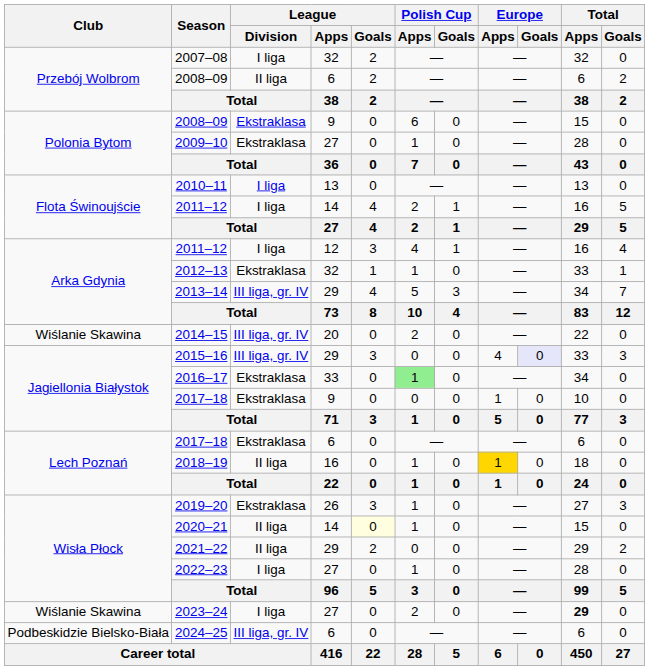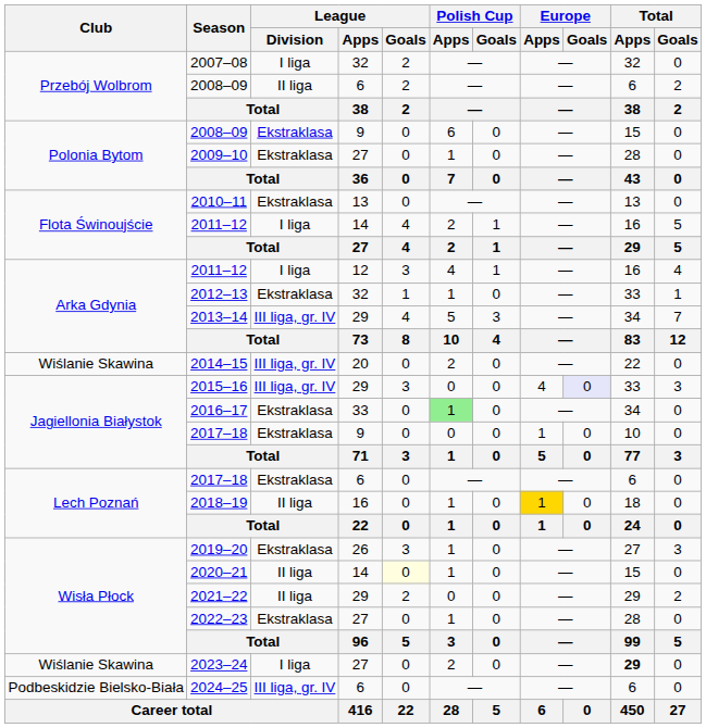 <table class="wikitable" style="text-align: center;">
 <tr>
 <th rowspan="2">Club</th>
 <th rowspan="2">Season</th>
 <th colspan="3">League</th>
 <th colspan="2"><a href='#'>Polish Cup</a></th>
 <th colspan="2"><a href='#'>Europe</a></th>
 <th colspan="2">Total</th>
 </tr>
 <tr>
 <th>Division</th>
 <th>Apps</th>
 <th>Goals</th>
 <th>Apps</th>
 <th>Goals</th>
 <th>Apps</th>
 <th>Goals</th>
 <th>Apps</th>
 <th>Goals</th>
 </tr>
 <tr>
 <td rowspan="3"><a href='#'>Przebój Wolbrom</a></td>
 <td>2007–08</td>
 <td>I liga</td>
 <td>32</td>
 <td>2</td>
 <td colspan="2">—</td>
 <td colspan="2">—</td>
 <td>32</td>
 <td>0</td>
 </tr>
 <tr>
 <td>2008–09</td>
 <td>II liga</td>
 <td>6</td>
 <td>2</td>
 <td colspan="2">—</td>
 <td colspan="2">—</td>
 <td>6</td>
 <td>2</td>
 </tr>
 <tr>
 <th colspan="2">Total</th>
 <th>38</th>
 <th>2</th>
 <th colspan="2">—</th>
 <th colspan="2">—</th>
 <th>38</th>
 <th>2</th>
 </tr>
 <tr>
 <td rowspan="3"><a href='#'>Polonia Bytom</a></td>
 <td><a href='#'>2008–09</a></td>
 <td><a href='#'>Ekstraklasa</a></td>
 <td>9</td>
 <td>0</td>
 <td>6</td>
 <td>0</td>
 <td colspan="2">—</td>
 <td>15</td>
 <td>0</td>
 </tr>
 <tr>
 <td><a href='#'>2009–10</a></td>
 <td>Ekstraklasa</td>
 <td>27</td>
 <td>0</td>
 <td>1</td>
 <td>0</td>
 <td colspan="2">—</td>
 <td>28</td>
 <td>0</td>
 </tr>
 <tr>
 <th colspan="2">Total</th>
 <th>36</th>
 <th>0</th>
 <th>7</th>
 <th>0</th>
 <th colspan="2">—</th>
 <th>43</th>
 <th>0</th>
 </tr>
 <tr>
 <td rowspan="3"><a href='#'>Flota Świnoujście</a></td>
 <td><a href='#'>2010–11</a></td>
-<td><a href='#'>I liga</a></td>
+<td>Ekstraklasa</td>
 <td>13</td>
 <td>0</td>
 <td colspan="2">—</td>
 <td colspan="2">—</td>
 <td>13</td>
 <td>0</td>
 </tr>
 <tr>
 <td><a href='#'>2011–12</a></td>
 <td>I liga</td>
 <td>14</td>
 <td>4</td>
 <td>2</td>
 <td>1</td>
 <td colspan="2">—</td>
 <td>16</td>
 <td>5</td>
 </tr>
 <tr>
 <th colspan="2">Total</th>
 <th>27</th>
 <th>4</th>
 <th>2</th>
 <th>1</th>
 <th colspan="2">—</th>
 <th>29</th>
 <th>5</th>
 </tr>
 <tr>
 <td rowspan="4"><a href='#'>Arka Gdynia</a></td>
 <td><a href='#'>2011–12</a></td>
 <td>I liga</td>
 <td>12</td>
 <td>3</td>
 <td>4</td>
 <td>1</td>
 <td colspan="2">—</td>
 <td>16</td>
 <td>4</td>
 </tr>
 <tr>
 <td><a href='#'>2012–13</a></td>
 <td>Ekstraklasa</td>
 <td>32</td>
 <td>1</td>
 <td>1</td>
 <td>0</td>
 <td colspan="2">—</td>
 <td>33</td>
 <td>1</td>
 </tr>
 <tr>
 <td><a href='#'>2013–14</a></td>
 <td><a href='#'>III liga, gr. IV</a></td>
 <td>29</td>
 <td>4</td>
 <td>5</td>
 <td>3</td>
 <td colspan="2">—</td>
 <td>34</td>
 <td>7</td>
 </tr>
 <tr>
 <th colspan="2">Total</th>
 <th>73</th>
 <th>8</th>
 <th>10</th>
 <th>4</th>
 <th colspan="2">—</th>
 <th>83</th>
 <th>12</th>
 </tr>
 <tr>
 <td>Wiślanie Skawina</td>
 <td><a href='#'>2014–15</a></td>
 <td><a href='#'>III liga, gr. IV</a></td>
 <td>20</td>
 <td>0</td>
 <td>2</td>
 <td>0</td>
 <td colspan="2">—</td>
 <td>22</td>
 <td>0</td>
 </tr>
 <tr>
 <td rowspan="4"><a href='#'>Jagiellonia Białystok</a></td>
 <td><a href='#'>2015–16</a></td>
 <td><a href='#'>III liga, gr. IV</a></td>
 <td>29</td>
 <td>3</td>
 <td>0</td>
 <td>0</td>
 <td>4</td>
 <td style="background: lavender;">0</td>
 <td>33</td>
 <td>3</td>
 </tr>
 <tr>
 <td><a href='#'>2016–17</a></td>
 <td>Ekstraklasa</td>
 <td>33</td>
 <td>0</td>
 <td style="background: lightgreen;">1</td>
 <td>0</td>
 <td colspan="2">—</td>
 <td>34</td>
 <td>0</td>
 </tr>
 <tr>
 <td><a href='#'>2017–18</a></td>
 <td>Ekstraklasa</td>
 <td>9</td>
 <td>0</td>
 <td>0</td>
 <td>0</td>
 <td>1</td>
 <td>0</td>
 <td>10</td>
 <td>0</td>
 </tr>
 <tr>
 <th colspan="2">Total</th>
 <th>71</th>
 <th>3</th>
 <th>1</th>
 <th>0</th>
 <th>5</th>
 <th>0</th>
 <th>77</th>
 <th>3</th>
 </tr>
 <tr>
 <td rowspan="3"><a href='#'>Lech Poznań</a></td>
 <td><a href='#'>2017–18</a></td>
 <td>Ekstraklasa</td>
 <td>6</td>
 <td>0</td>
 <td colspan="2">—</td>
 <td colspan="2">—</td>
 <td>6</td>
 <td>0</td>
 </tr>
 <tr>
 <td><a href='#'>2018–19</a></td>
 <td>II liga</td>
 <td>16</td>
 <td>0</td>
 <td>1</td>
 <td>0</td>
 <td style="background: gold;">1</td>
 <td>0</td>
 <td>18</td>
 <td>0</td>
 </tr>
 <tr>
 <th colspan="2">Total</th>
 <th>22</th>
 <th>0</th>
 <th>1</th>
 <th>0</th>
 <th>1</th>
 <th>0</th>
 <th>24</th>
 <th>0</th>
 </tr>
 <tr>
 <td rowspan="5"><a href='#'>Wisła Płock</a></td>
 <td><a href='#'>2019–20</a></td>
 <td>Ekstraklasa</td>
 <td>26</td>
 <td>3</td>
 <td>1</td>
 <td>0</td>
 <td colspan="2">—</td>
 <td>27</td>
 <td>3</td>
 </tr>
 <tr>
 <td><a href='#'>2020–21</a></td>
 <td>II liga</td>
 <td>14</td>
 <td style="background: lightyellow;">0</td>
 <td>1</td>
 <td>0</td>
 <td colspan="2">—</td>
 <td>15</td>
 <td>0</td>
 </tr>
 <tr>
 <td><a href='#'>2021–22</a></td>
 <td>II liga</td>
 <td>29</td>
 <td>2</td>
 <td>0</td>
 <td>0</td>
 <td colspan="2">—</td>
 <td>29</td>
 <td>2</td>
 </tr>
 <tr>
 <td><a href='#'>2022–23</a></td>
-<td>I liga</td>
+<td>Ekstraklasa</td>
 <td>27</td>
 <td>0</td>
 <td>1</td>
 <td>0</td>
 <td colspan="2">—</td>
 <td>28</td>
 <td>0</td>
 </tr>
 <tr>
 <th colspan="2">Total</th>
 <th>96</th>
 <th>5</th>
 <th>3</th>
 <th>0</th>
 <th colspan="2">—</th>
 <th>99</th>
 <th>5</th>
 </tr>
 <tr>
 <td>Wiślanie Skawina</td>
 <td><a href='#'>2023–24</a></td>
 <td>I liga</td>
 <td>27</td>
 <td>0</td>
 <td>2</td>
 <td>0</td>
 <td colspan="2">—</td>
 <td><strong>29</strong></td>
 <td>0</td>
 </tr>
 <tr>
 <td rowspan="1">Podbeskidzie Bielsko-Biała</td>
 <td><a href='#'>2024–25</a></td>
 <td><a href='#'>III liga, gr. IV</a></td>
 <td>6</td>
 <td>0</td>
 <td colspan="2">—</td>
 <td colspan="2">—</td>
 <td>6</td>
 <td>0</td>
 </tr>
 <tr>
 <th colspan="3">Career total</th>
 <th>416</th>
 <th>22</th>
 <th>28</th>
 <th>5</th>
 <th>6</th>
 <th>0</th>
 <th>450</th>
 <th>27</th>
 </tr>
 </table>
